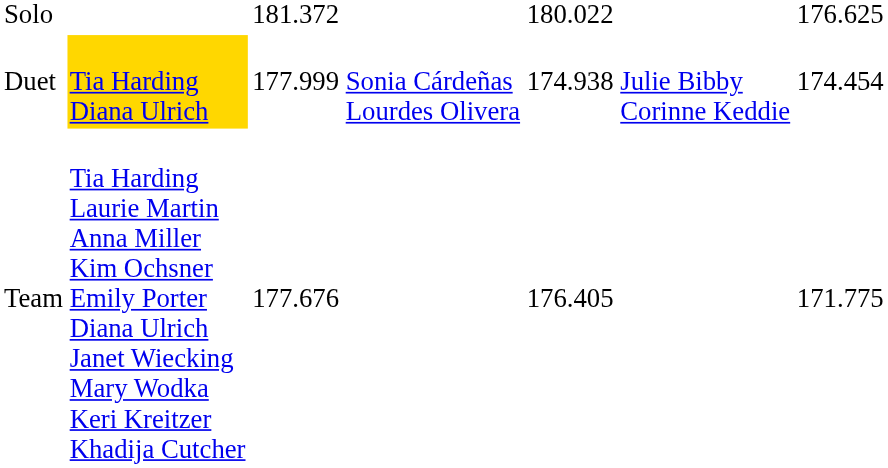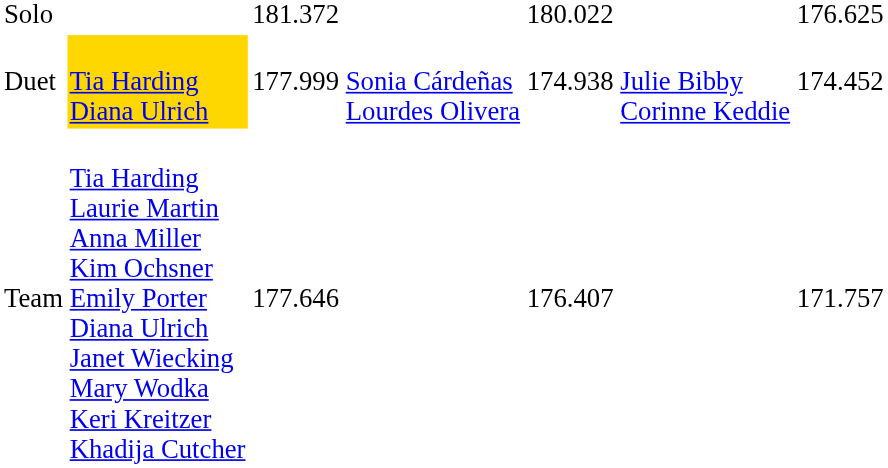 <table>
 <tr>
 <td>Solo</td>
 <td></td>
 <td>181.372</td>
 <td></td>
 <td>180.022</td>
 <td></td>
 <td>176.625</td>
 </tr>
 <tr>
 <td>Duet</td>
 <td style="background: gold;"><br><a href='#'>Tia Harding</a><br><a href='#'>Diana Ulrich</a></td>
 <td>177.999</td>
 <td><br><a href='#'>Sonia Cárdeñas</a><br><a href='#'>Lourdes Olivera</a></td>
 <td>174.938</td>
 <td><br><a href='#'>Julie Bibby</a><br><a href='#'>Corinne Keddie</a></td>
-<td>174.454</td>
+<td>174.452</td>
 </tr>
 <tr>
 <td>Team</td>
 <td><br><a href='#'>Tia Harding</a><br><a href='#'>Laurie Martin</a><br><a href='#'>Anna Miller</a><br><a href='#'>Kim Ochsner</a><br><a href='#'>Emily Porter</a><br><a href='#'>Diana Ulrich</a><br><a href='#'>Janet Wiecking</a><br><a href='#'>Mary Wodka</a><br><a href='#'>Keri Kreitzer</a><br><a href='#'>Khadija Cutcher</a></td>
-<td>177.676</td>
+<td>177.646</td>
 <td></td>
-<td>176.405</td>
+<td>176.407</td>
 <td></td>
-<td>171.775</td>
+<td>171.757</td>
 </tr>
 </table>
